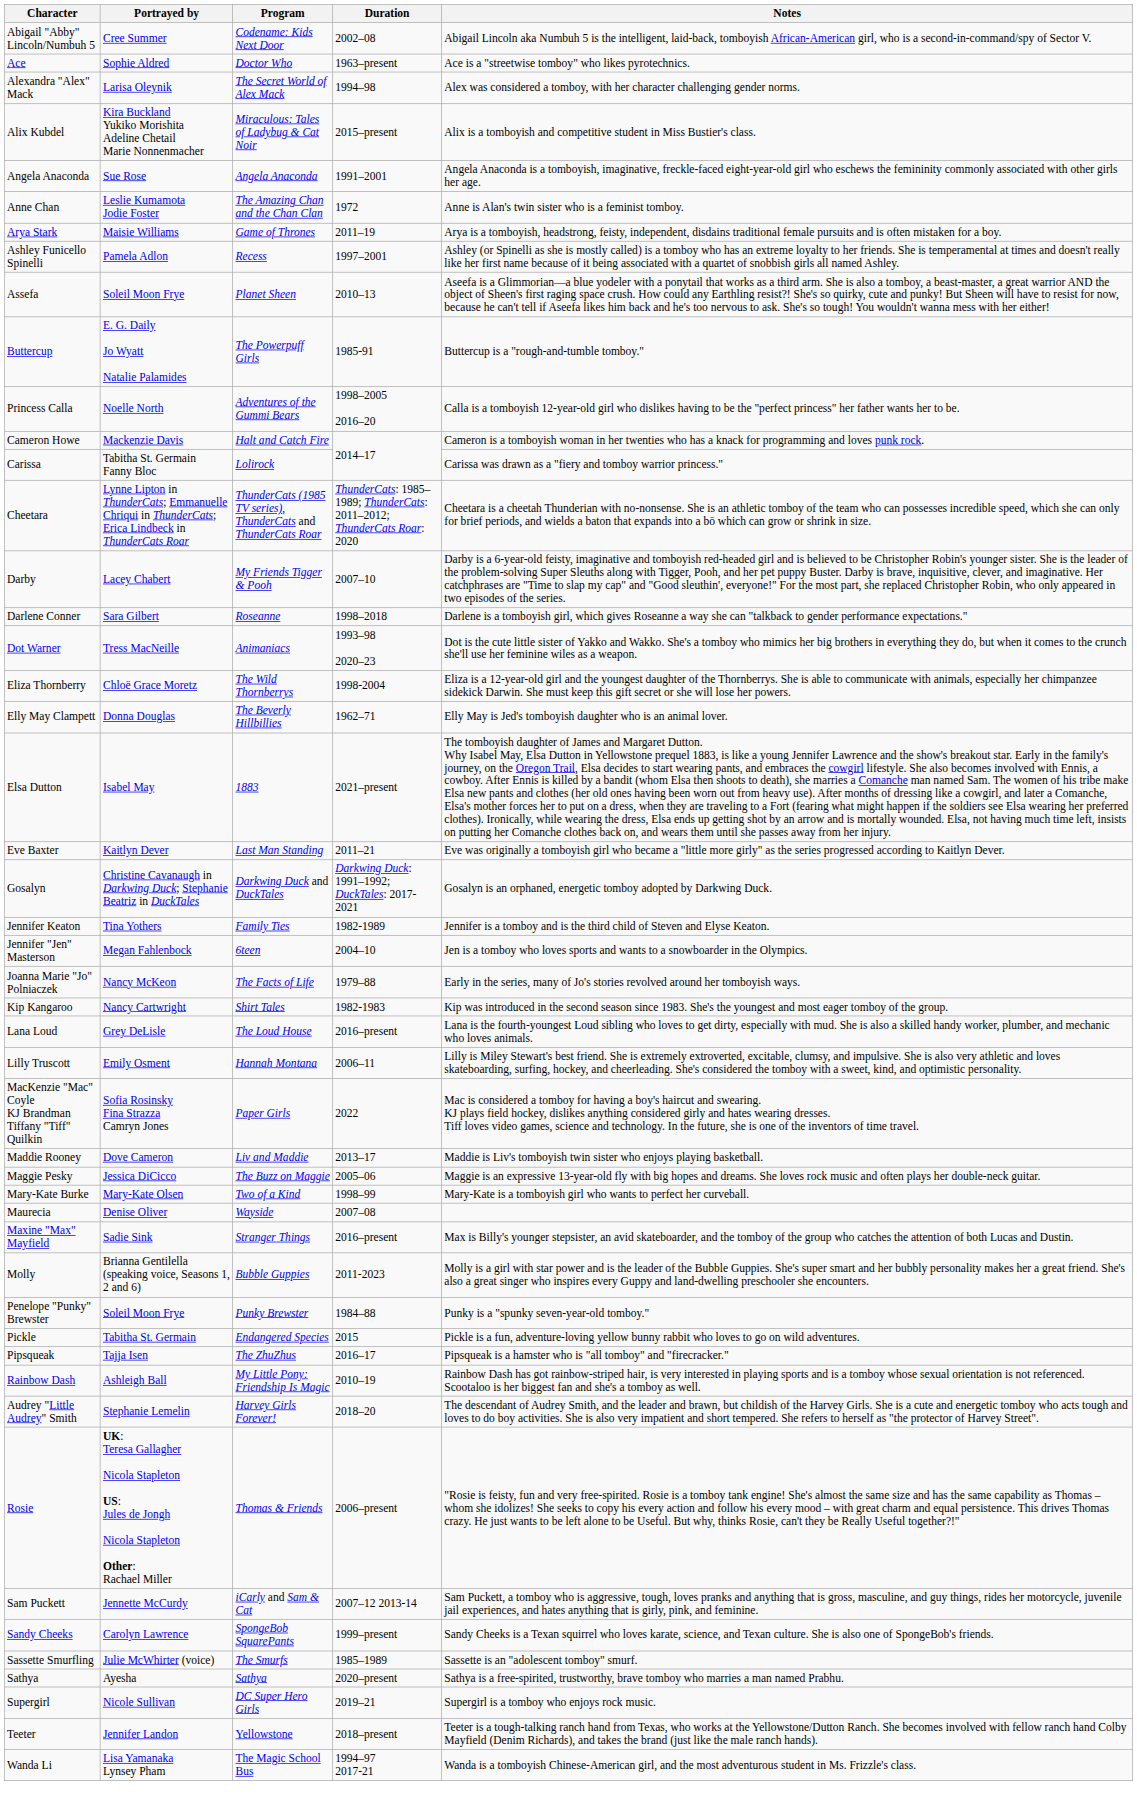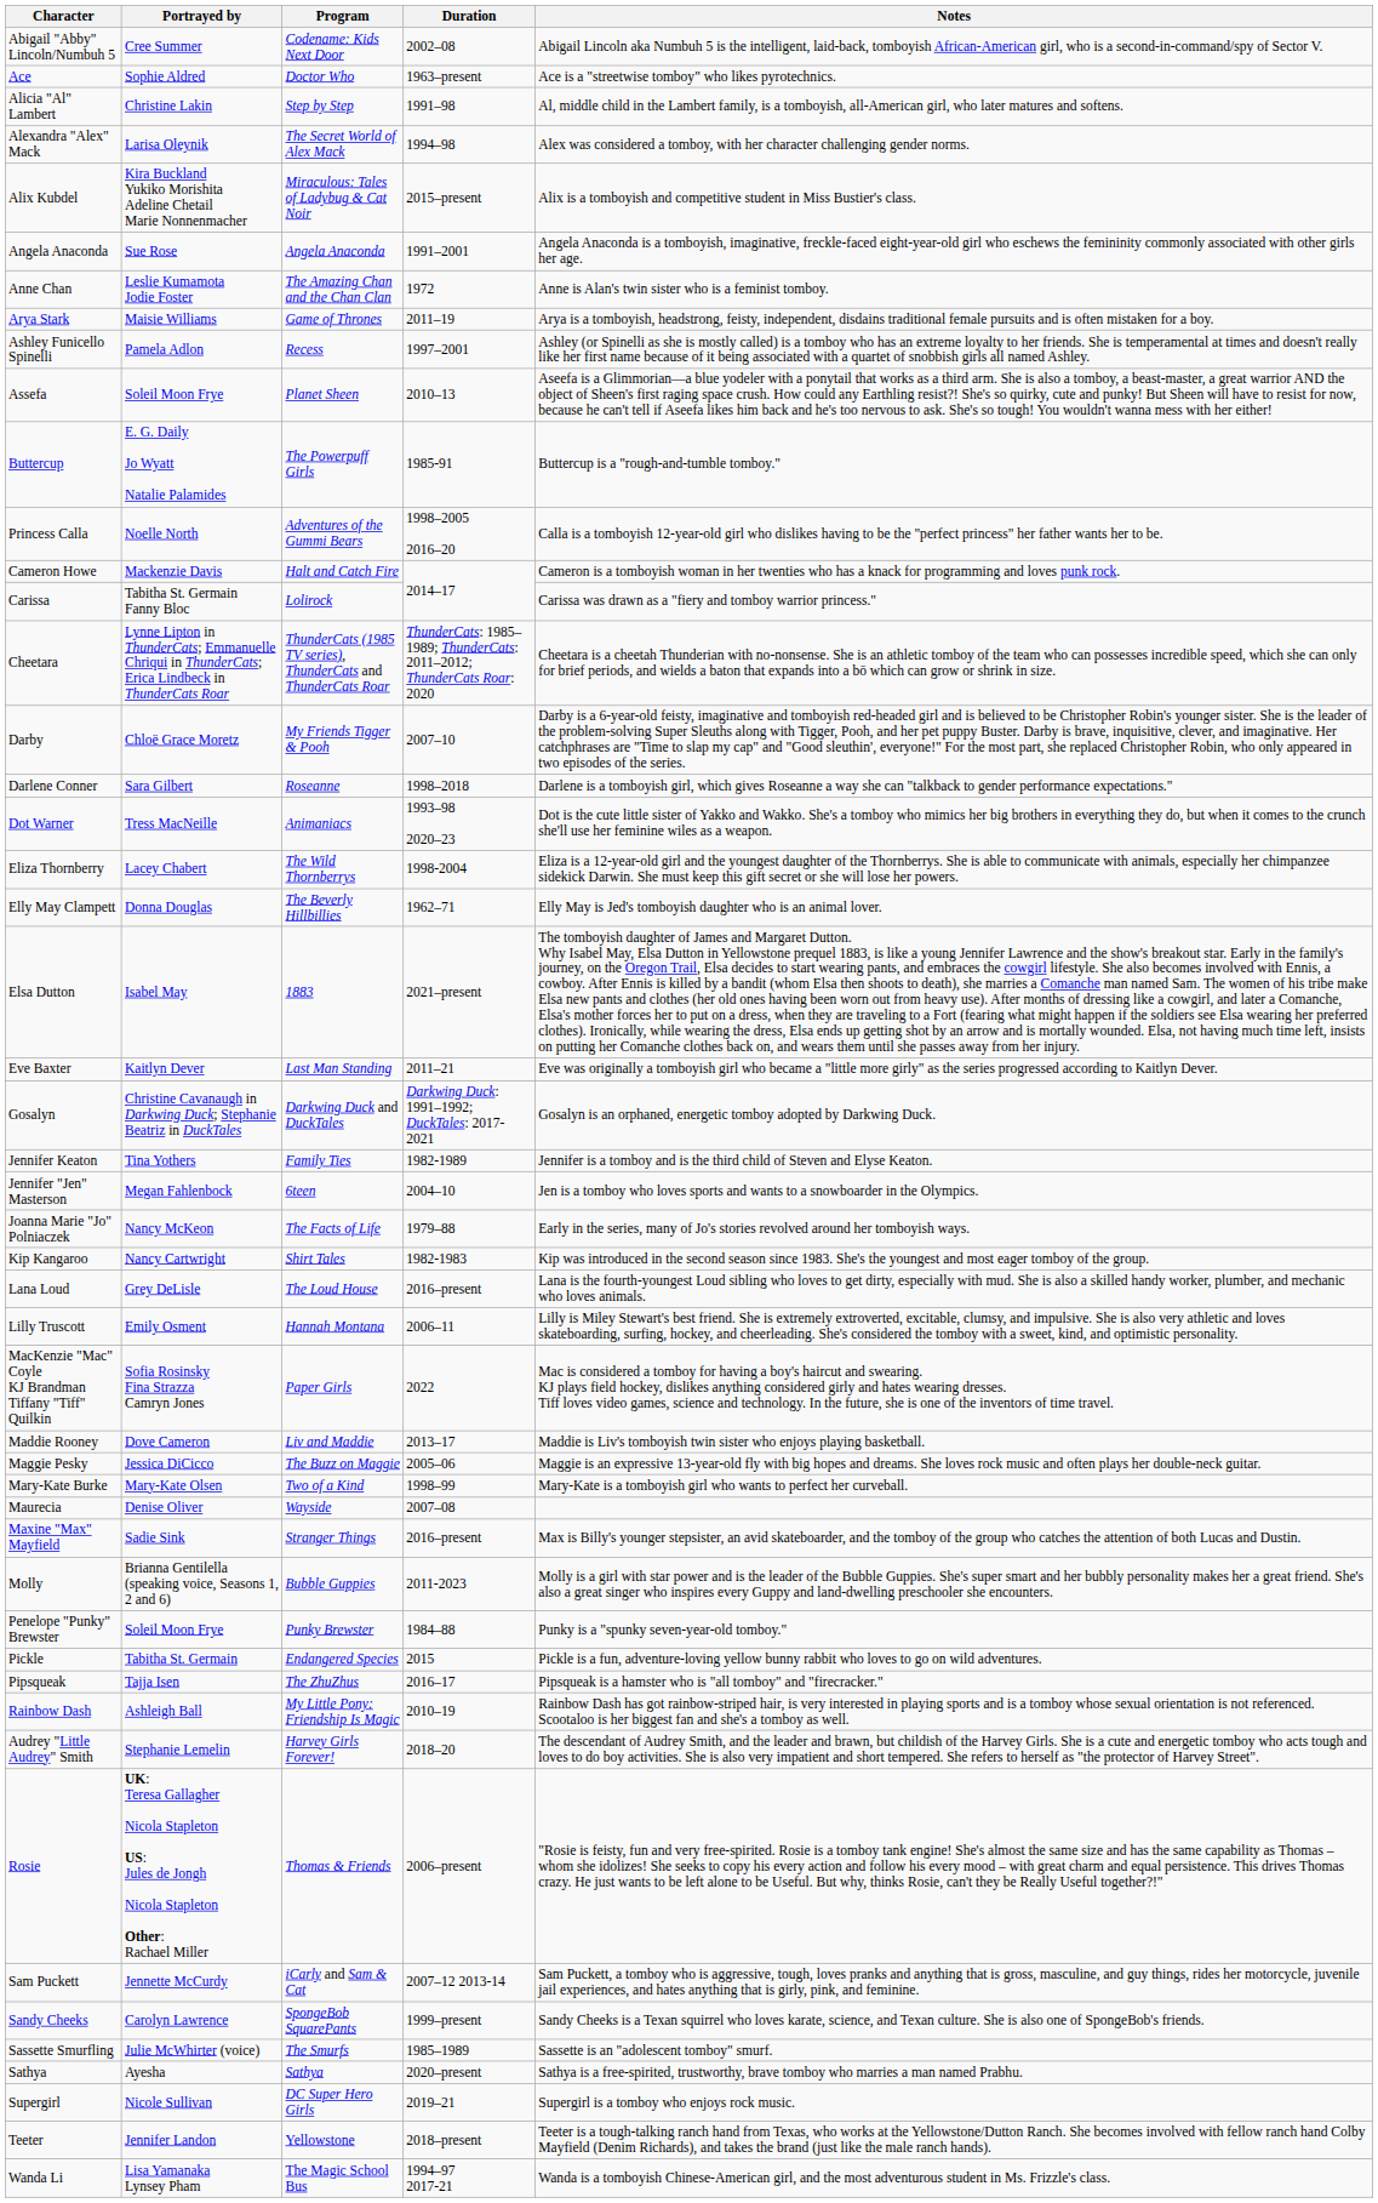 <table class="wikitable sortable">
 <tr>
 <th>Character</th>
 <th>Portrayed by</th>
 <th>Program</th>
 <th>Duration</th>
 <th>Notes</th>
 </tr>
 <tr>
 <td>Abigail "Abby" Lincoln/Numbuh 5</td>
 <td><a href='#'>Cree Summer</a></td>
 <td><em><a href='#'>Codename: Kids Next Door</a></em></td>
 <td>2002–08</td>
 <td>Abigail Lincoln aka Numbuh 5 is the intelligent, laid-back, tomboyish <a href='#'>African-American</a> girl, who is a second-in-command/spy of Sector V.</td>
 </tr>
 <tr>
 <td><a href='#'>Ace</a></td>
 <td><a href='#'>Sophie Aldred</a></td>
 <td><em><a href='#'>Doctor Who</a></em></td>
 <td>1963–present</td>
 <td>Ace is a "streetwise tomboy" who likes pyrotechnics.</td>
+</tr>
+<tr>
+<td>Alicia "Al" Lambert</td>
+<td><a href='#'>Christine Lakin</a></td>
+<td><em><a href='#'>Step by Step</a></em></td>
+<td>1991–98</td>
+<td>Al, middle child in the Lambert family, is a tomboyish, all-American girl, who later matures and softens.</td>
 </tr>
 <tr>
 <td>Alexandra "Alex" Mack</td>
 <td><a href='#'>Larisa Oleynik</a></td>
 <td><em><a href='#'>The Secret World of Alex Mack</a></em></td>
 <td>1994–98</td>
 <td>Alex was considered a tomboy, with her character challenging gender norms.</td>
 </tr>
 <tr>
 <td>Alix Kubdel</td>
 <td><a href='#'>Kira Buckland</a> <br>Yukiko Morishita <br>Adeline Chetail <br>Marie Nonnenmacher </td>
 <td><em><a href='#'>Miraculous: Tales of Ladybug & Cat Noir</a></em></td>
 <td>2015–present</td>
 <td>Alix is a tomboyish and competitive student in Miss Bustier's class.</td>
 </tr>
 <tr>
 <td>Angela Anaconda</td>
 <td><a href='#'>Sue Rose</a></td>
 <td><em><a href='#'>Angela Anaconda</a></em></td>
 <td>1991–2001</td>
 <td>Angela Anaconda is a tomboyish, imaginative, freckle-faced eight-year-old girl who eschews the femininity commonly associated with other girls her age.</td>
 </tr>
 <tr>
 <td>Anne Chan</td>
 <td><a href='#'>Leslie Kumamota</a> <br><a href='#'>Jodie Foster</a> </td>
 <td><em><a href='#'>The Amazing Chan and the Chan Clan</a></em></td>
 <td>1972</td>
 <td>Anne is Alan's twin sister who is a feminist tomboy.</td>
 </tr>
 <tr>
 <td><a href='#'>Arya Stark</a></td>
 <td><a href='#'>Maisie Williams</a></td>
 <td><em><a href='#'>Game of Thrones</a></em></td>
 <td>2011–19</td>
 <td>Arya is a tomboyish, headstrong, feisty, independent, disdains traditional female pursuits and is often mistaken for a boy.</td>
 </tr>
 <tr>
 <td>Ashley Funicello Spinelli</td>
 <td><a href='#'>Pamela Adlon</a></td>
 <td><em><a href='#'>Recess</a></em></td>
 <td>1997–2001</td>
 <td>Ashley (or Spinelli as she is mostly called) is a tomboy who has an extreme loyalty to her friends. She is temperamental at times and doesn't really like her first name because of it being associated with a quartet of snobbish girls all named Ashley.</td>
 </tr>
 <tr>
 <td>Assefa</td>
 <td><a href='#'>Soleil Moon Frye</a></td>
 <td><em><a href='#'>Planet Sheen</a></em></td>
 <td>2010–13</td>
 <td>Aseefa is a Glimmorian—a blue yodeler with a ponytail that works as a third arm. She is also a tomboy, a beast-master, a great warrior AND the object of Sheen's first raging space crush. How could any Earthling resist?! She's so quirky, cute and punky! But Sheen will have to resist for now, because he can't tell if Aseefa likes him back and he's too nervous to ask. She's so tough! You wouldn't wanna mess with her either!</td>
 </tr>
 <tr>
 <td><a href='#'>Buttercup</a></td>
 <td><a href='#'>E. G. Daily</a><br><br><a href='#'>Jo Wyatt</a><br><br><a href='#'>Natalie Palamides</a><br></td>
 <td><em><a href='#'>The Powerpuff Girls</a></em> </td>
 <td>1985-91</td>
 <td>Buttercup is a "rough-and-tumble tomboy."</td>
 </tr>
 <tr>
 <td>Princess Calla</td>
 <td><a href='#'>Noelle North</a></td>
 <td><em><a href='#'>Adventures of the Gummi Bears</a></em></td>
 <td>1998–2005<br><br>2016–20<br></td>
 <td>Calla is a tomboyish 12-year-old girl who dislikes having to be the "perfect princess" her father wants her to be.</td>
 </tr>
 <tr>
 <td>Cameron Howe</td>
 <td><a href='#'>Mackenzie Davis</a></td>
 <td><em><a href='#'>Halt and Catch Fire</a></em></td>
 <td rowspan=2>2014–17</td>
 <td>Cameron is a tomboyish woman in her twenties who has a knack for programming and loves <a href='#'>punk rock</a>.</td>
 </tr>
 <tr>
 <td>Carissa</td>
 <td>Tabitha St. Germain <br>Fanny Bloc </td>
 <td><em><a href='#'>Lolirock</a></em></td>
 <td>Carissa was drawn as a "fiery and tomboy warrior princess."</td>
 </tr>
 <tr>
 <td>Cheetara</td>
 <td><a href='#'>Lynne Lipton</a> in <em><a href='#'>ThunderCats</a></em>; <a href='#'>Emmanuelle Chriqui</a> in <em><a href='#'>ThunderCats</a></em>; <a href='#'>Erica Lindbeck</a> in <em><a href='#'>ThunderCats Roar</a></em></td>
 <td><em><a href='#'>ThunderCats (1985 TV series)</a></em>, <em><a href='#'>ThunderCats</a></em> and <em><a href='#'>ThunderCats Roar</a></em></td>
 <td><em><a href='#'>ThunderCats</a></em>: 1985–1989; <em><a href='#'>ThunderCats</a></em>: 2011–2012; <em><a href='#'>ThunderCats Roar</a></em>: 2020</td>
 <td>Cheetara is a cheetah Thunderian with no-nonsense. She is an athletic tomboy of the team who can possesses incredible speed, which she can only for brief periods, and wields a baton that expands into a bō which can grow or shrink in size.</td>
 </tr>
 <tr>
 <td>Darby</td>
-<td><a href='#'>Lacey Chabert</a></td>
+<td><a href='#'>Chloë Grace Moretz</a></td>
 <td><em><a href='#'>My Friends Tigger & Pooh</a></em></td>
 <td>2007–10</td>
 <td>Darby is a 6-year-old feisty, imaginative and tomboyish red-headed girl and is believed to be Christopher Robin's younger sister. She is the leader of the problem-solving Super Sleuths along with Tigger, Pooh, and her pet puppy Buster. Darby is brave, inquisitive, clever, and imaginative. Her catchphrases are "Time to slap my cap" and "Good sleuthin', everyone!" For the most part, she replaced Christopher Robin, who only appeared in two episodes of the series.</td>
 </tr>
 <tr>
 <td>Darlene Conner</td>
 <td><a href='#'>Sara Gilbert</a></td>
 <td><em><a href='#'>Roseanne</a></em></td>
 <td>1998–2018</td>
 <td>Darlene is a tomboyish girl, which gives Roseanne a way she can "talkback to gender performance expectations."</td>
 </tr>
 <tr>
 <td><a href='#'>Dot Warner</a></td>
 <td><a href='#'>Tress MacNeille</a></td>
 <td><em><a href='#'>Animaniacs</a></em><br></td>
 <td>1993–98<br><br>2020–23<br></td>
 <td>Dot is the cute little sister of Yakko and Wakko. She's a tomboy who mimics her big brothers in everything they do, but when it comes to the crunch she'll use her feminine wiles as a weapon.</td>
 </tr>
 <tr>
 <td>Eliza Thornberry</td>
-<td><a href='#'>Chloë Grace Moretz</a></td>
+<td><a href='#'>Lacey Chabert</a></td>
 <td><em><a href='#'>The Wild Thornberrys</a></em></td>
 <td>1998-2004</td>
 <td>Eliza is a 12-year-old girl and the youngest daughter of the Thornberrys. She is able to communicate with animals, especially her chimpanzee sidekick Darwin. She must keep this gift secret or she will lose her powers.</td>
 </tr>
 <tr>
 <td>Elly May Clampett</td>
 <td><a href='#'>Donna Douglas</a></td>
 <td><em><a href='#'>The Beverly Hillbillies</a></em></td>
 <td>1962–71</td>
 <td>Elly May is Jed's tomboyish daughter who is an animal lover.</td>
 </tr>
 <tr>
 <td>Elsa Dutton</td>
 <td><a href='#'>Isabel May</a></td>
 <td><em><a href='#'>1883</a></em></td>
 <td>2021–present</td>
 <td>The tomboyish daughter of James and Margaret Dutton.<br>Why Isabel May, Elsa Dutton in Yellowstone prequel 1883, is like a young Jennifer Lawrence and the show's breakout star. Early in the family's journey, on the <a href='#'>Oregon Trail</a>, Elsa decides to start wearing pants, and embraces the <a href='#'>cowgirl</a> lifestyle. She also becomes involved with Ennis, a cowboy. After Ennis is killed by a bandit (whom Elsa then shoots to death), she marries a <a href='#'>Comanche</a> man named Sam. The women of his tribe make Elsa new pants and clothes (her old ones having been worn out from heavy use). After months of dressing like a cowgirl, and later a Comanche, Elsa's mother forces her to put on a dress, when they are traveling to a Fort (fearing what might happen if the soldiers see Elsa wearing her preferred clothes). Ironically, while wearing the dress, Elsa ends up getting shot by an arrow and is mortally wounded. Elsa, not having much time left, insists on putting her Comanche clothes back on, and wears them until she passes away from her injury.</td>
 </tr>
 <tr>
 <td>Eve Baxter</td>
 <td><a href='#'>Kaitlyn Dever</a></td>
 <td><em><a href='#'>Last Man Standing</a></em></td>
 <td>2011–21</td>
 <td>Eve was originally a tomboyish girl who became a "little more girly" as the series progressed according to Kaitlyn Dever.</td>
 </tr>
 <tr>
 <td>Gosalyn</td>
 <td><a href='#'>Christine Cavanaugh</a> in <em><a href='#'>Darkwing Duck</a></em>; <a href='#'>Stephanie Beatriz</a> in <em><a href='#'>DuckTales</a></em></td>
 <td><em><a href='#'>Darkwing Duck</a></em> and <em><a href='#'>DuckTales</a></em></td>
 <td><em><a href='#'>Darkwing Duck</a></em>: 1991–1992; <em><a href='#'>DuckTales</a></em>: 2017-2021</td>
 <td>Gosalyn is an orphaned, energetic tomboy adopted by Darkwing Duck.</td>
 </tr>
 <tr>
 <td>Jennifer Keaton</td>
 <td><a href='#'>Tina Yothers</a></td>
 <td><em><a href='#'>Family Ties</a></em></td>
 <td>1982-1989</td>
 <td>Jennifer is a tomboy and is the third child of Steven and Elyse Keaton.</td>
 </tr>
 <tr>
 <td>Jennifer "Jen" Masterson</td>
 <td><a href='#'>Megan Fahlenbock</a></td>
 <td><em><a href='#'>6teen</a></em></td>
 <td>2004–10</td>
 <td>Jen is a tomboy who loves sports and wants to a snowboarder in the Olympics.</td>
 </tr>
 <tr>
 <td>Joanna Marie "Jo" Polniaczek</td>
 <td><a href='#'>Nancy McKeon</a></td>
 <td><em><a href='#'>The Facts of Life</a></em></td>
 <td>1979–88</td>
 <td>Early in the series, many of Jo's stories revolved around her tomboyish ways.</td>
 </tr>
 <tr>
 <td>Kip Kangaroo</td>
 <td><a href='#'>Nancy Cartwright</a></td>
 <td><em><a href='#'>Shirt Tales</a></em></td>
 <td>1982-1983</td>
 <td>Kip was introduced in the second season since 1983. She's the youngest and most eager tomboy of the group.</td>
 </tr>
 <tr>
 <td>Lana Loud</td>
 <td><a href='#'>Grey DeLisle</a></td>
 <td><em><a href='#'>The Loud House</a></em></td>
 <td>2016–present</td>
 <td>Lana is the fourth-youngest Loud sibling who loves to get dirty, especially with mud. She is also a skilled handy worker, plumber, and mechanic who loves animals.</td>
 </tr>
 <tr>
 <td>Lilly Truscott</td>
 <td><a href='#'>Emily Osment</a></td>
 <td><em><a href='#'>Hannah Montana</a></em></td>
 <td>2006–11</td>
 <td>Lilly is Miley Stewart's best friend. She is extremely extroverted, excitable, clumsy, and impulsive. She is also very athletic and loves skateboarding, surfing, hockey, and cheerleading. She's considered the tomboy with a sweet, kind, and optimistic personality.</td>
 </tr>
 <tr>
 <td>MacKenzie "Mac" Coyle<br>KJ Brandman<br>Tiffany "Tiff" Quilkin</td>
 <td><a href='#'>Sofia Rosinsky</a><br><a href='#'>Fina Strazza</a><br>Camryn Jones</td>
 <td><em><a href='#'>Paper Girls</a></em></td>
 <td>2022</td>
 <td>Mac is considered a tomboy for having a boy's haircut and swearing.<br>KJ plays field hockey, dislikes anything considered girly and hates wearing dresses.<br>Tiff loves video games, science and technology. In the future, she is one of the inventors of time travel.</td>
 </tr>
 <tr>
 <td>Maddie Rooney</td>
 <td><a href='#'>Dove Cameron</a></td>
 <td><em><a href='#'>Liv and Maddie</a></em></td>
 <td>2013–17</td>
 <td>Maddie is Liv's tomboyish twin sister who enjoys playing basketball.</td>
 </tr>
 <tr>
 <td>Maggie Pesky</td>
 <td><a href='#'>Jessica DiCicco</a></td>
 <td><em><a href='#'>The Buzz on Maggie</a></em></td>
 <td>2005–06</td>
 <td>Maggie is an expressive 13-year-old fly with big hopes and dreams. She loves rock music and often plays her double-neck guitar.</td>
 </tr>
 <tr>
 <td>Mary-Kate Burke</td>
 <td><a href='#'>Mary-Kate Olsen</a></td>
 <td><em><a href='#'>Two of a Kind</a></em></td>
 <td>1998–99</td>
 <td>Mary-Kate is a tomboyish girl who wants to perfect her curveball.</td>
 </tr>
 <tr>
 <td>Maurecia</td>
 <td><a href='#'>Denise Oliver</a></td>
 <td><em><a href='#'>Wayside</a></em></td>
 <td>2007–08</td>
 <td></td>
 </tr>
 <tr>
 <td><a href='#'>Maxine "Max" Mayfield</a></td>
 <td><a href='#'>Sadie Sink</a></td>
 <td><em><a href='#'>Stranger Things</a></em></td>
 <td>2016–present</td>
 <td>Max is Billy's younger stepsister, an avid skateboarder, and the tomboy of the group who catches the attention of both Lucas and Dustin.</td>
 </tr>
 <tr>
 <td>Molly</td>
 <td>Brianna Gentilella (speaking voice, Seasons 1, 2 and 6)</td>
 <td><em><a href='#'>Bubble Guppies</a></em></td>
 <td>2011-2023</td>
 <td>Molly is a girl with star power and is the leader of the Bubble Guppies. She's super smart and her bubbly personality makes her a great friend. She's also a great singer who inspires every Guppy and land-dwelling preschooler she encounters.</td>
 </tr>
 <tr>
 <td>Penelope "Punky" Brewster</td>
 <td><a href='#'>Soleil Moon Frye</a></td>
 <td><em><a href='#'>Punky Brewster</a></em></td>
 <td>1984–88</td>
 <td>Punky is a "spunky seven-year-old tomboy."</td>
 </tr>
 <tr>
 <td>Pickle</td>
 <td><a href='#'>Tabitha St. Germain</a></td>
 <td><em><a href='#'>Endangered Species</a></em></td>
 <td>2015</td>
 <td>Pickle is a fun, adventure-loving yellow bunny rabbit who loves to go on wild adventures.</td>
 </tr>
 <tr>
 <td>Pipsqueak</td>
 <td><a href='#'>Tajja Isen</a></td>
 <td><em><a href='#'>The ZhuZhus</a></em></td>
 <td>2016–17</td>
 <td>Pipsqueak is a hamster who is "all tomboy" and "firecracker."</td>
 </tr>
 <tr>
 <td><a href='#'>Rainbow Dash</a></td>
 <td><a href='#'>Ashleigh Ball</a></td>
 <td><em><a href='#'>My Little Pony: Friendship Is Magic</a></em></td>
 <td>2010–19</td>
 <td>Rainbow Dash has got rainbow-striped hair, is very interested in playing sports and is a tomboy whose sexual orientation is not referenced. Scootaloo is her biggest fan and she's a tomboy as well.</td>
 </tr>
 <tr>
 <td>Audrey "<a href='#'>Little Audrey</a>" Smith</td>
 <td><a href='#'>Stephanie Lemelin</a></td>
 <td><em><a href='#'>Harvey Girls Forever!</a></em></td>
 <td>2018–20</td>
 <td>The descendant of Audrey Smith, and the leader and brawn, but childish of the Harvey Girls. She is a cute and energetic tomboy who acts tough and loves to do boy activities. She is also very impatient and short tempered. She refers to herself as "the protector of Harvey Street".</td>
 </tr>
 <tr>
 <td><a href='#'>Rosie</a></td>
 <td><strong>UK</strong>:<br><a href='#'>Teresa Gallagher</a><br><br><a href='#'>Nicola Stapleton</a><br><br><strong>US</strong>:<br><a href='#'>Jules de Jongh</a><br><br><a href='#'>Nicola Stapleton</a><br><br><strong>Other</strong>:<br>Rachael Miller<br></td>
 <td><em><a href='#'>Thomas & Friends</a></em></td>
 <td>2006–present</td>
 <td>"Rosie is feisty, fun and very free-spirited. Rosie is a tomboy tank engine! She's almost the same size and has the same capability as Thomas – whom she idolizes! She seeks to copy his every action and follow his every mood – with great charm and equal persistence. This drives Thomas crazy. He just wants to be left alone to be Useful. But why, thinks Rosie, can't they be Really Useful together?!"</td>
 </tr>
 <tr>
 <td>Sam Puckett</td>
 <td><a href='#'>Jennette McCurdy</a></td>
 <td><em><a href='#'>iCarly</a></em> and <em><a href='#'>Sam & Cat</a></em></td>
 <td>2007–12 2013-14</td>
 <td>Sam Puckett, a tomboy who is aggressive, tough, loves pranks and anything that is gross, masculine, and guy things, rides her motorcycle, juvenile jail experiences, and hates anything that is girly, pink, and feminine.</td>
 </tr>
 <tr>
 <td><a href='#'>Sandy Cheeks</a></td>
 <td><a href='#'>Carolyn Lawrence</a></td>
 <td><em><a href='#'>SpongeBob SquarePants</a></em></td>
 <td>1999–present</td>
 <td>Sandy Cheeks is a Texan squirrel who loves karate, science, and Texan culture. She is also one of SpongeBob's friends.</td>
 </tr>
 <tr>
 <td>Sassette Smurfling</td>
 <td><a href='#'>Julie McWhirter</a> (voice)</td>
 <td><em><a href='#'>The Smurfs</a></em></td>
 <td>1985–1989</td>
 <td>Sassette is an "adolescent tomboy" smurf.</td>
 </tr>
 <tr>
 <td>Sathya</td>
 <td>Ayesha</td>
 <td><em><a href='#'>Sathya</a></em></td>
 <td>2020–present</td>
 <td>Sathya is a free-spirited, trustworthy, brave tomboy who marries a man named Prabhu.</td>
 </tr>
 <tr>
 <td>Supergirl</td>
 <td><a href='#'>Nicole Sullivan</a></td>
 <td><em><a href='#'>DC Super Hero Girls</a></em> </td>
 <td>2019–21</td>
 <td>Supergirl is a tomboy who enjoys rock music.</td>
 </tr>
 <tr>
 <td>Teeter</td>
 <td><a href='#'>Jennifer Landon</a></td>
 <td><a href='#'>Yellowstone</a></td>
 <td>2018–present</td>
 <td>Teeter is a tough-talking ranch hand from Texas, who works at the Yellowstone/Dutton Ranch. She becomes involved with fellow ranch hand Colby Mayfield (Denim Richards), and takes the brand (just like the male ranch hands).</td>
 </tr>
 <tr>
 <td>Wanda Li</td>
 <td><a href='#'>Lisa Yamanaka</a> <br>Lynsey Pham </td>
 <td><a href='#'>The Magic School Bus</a> </td>
 <td>1994–97<br>2017-21</td>
 <td>Wanda is a tomboyish Chinese-American girl, and the most adventurous student in Ms. Frizzle's class.</td>
 </tr>
 </table>
